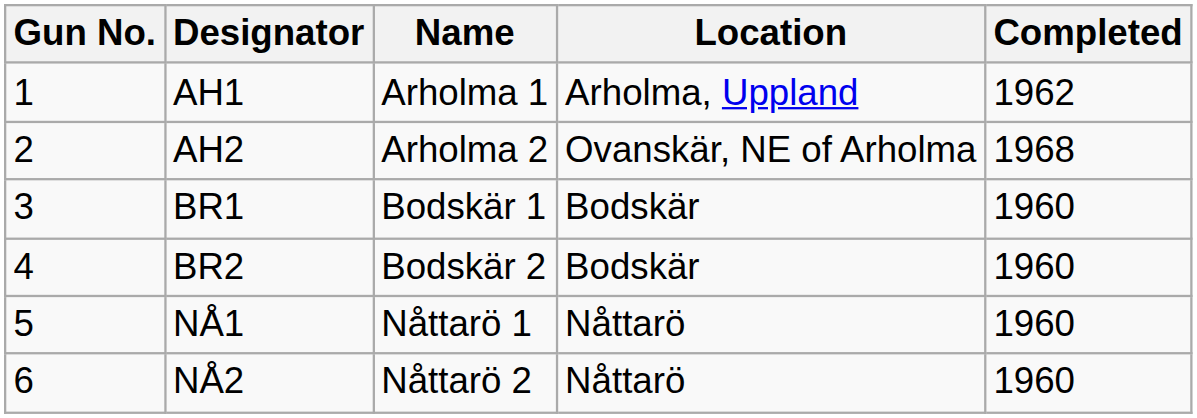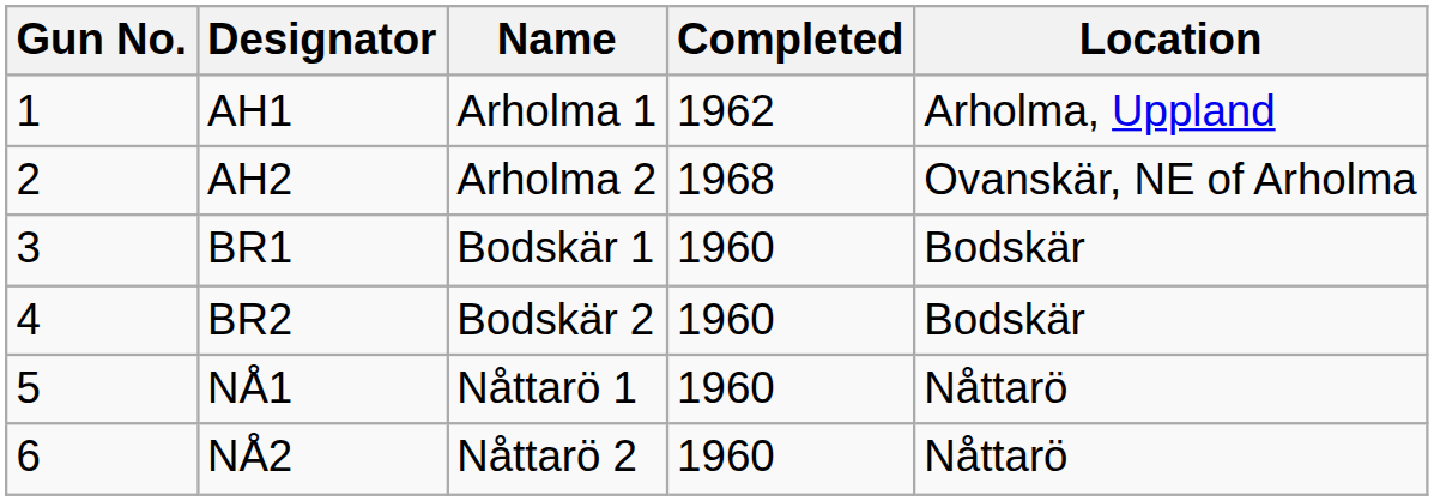 <table class="wikitable" border="1">
 <tr>
 <th>Gun No.</th>
 <th>Designator</th>
 <th>Name</th>
+<th>Completed</th>
 <th>Location</th>
-<th>Completed</th>
 </tr>
 <tr>
 <td>1</td>
 <td>AH1</td>
 <td>Arholma 1</td>
+<td>1962</td>
 <td>Arholma, <a href='#'>Uppland</a></td>
-<td>1962</td>
 </tr>
 <tr>
 <td>2</td>
 <td>AH2</td>
 <td>Arholma 2</td>
+<td>1968</td>
 <td>Ovanskär, NE of Arholma</td>
-<td>1968</td>
 </tr>
 <tr>
 <td>3</td>
 <td>BR1</td>
 <td>Bodskär 1</td>
+<td>1960</td>
 <td>Bodskär</td>
-<td>1960</td>
 </tr>
 <tr>
 <td>4</td>
 <td>BR2</td>
 <td>Bodskär 2</td>
+<td>1960</td>
 <td>Bodskär</td>
-<td>1960</td>
 </tr>
 <tr>
 <td>5</td>
 <td>NÅ1</td>
 <td>Nåttarö 1</td>
+<td>1960</td>
 <td>Nåttarö</td>
-<td>1960</td>
 </tr>
 <tr>
 <td>6</td>
 <td>NÅ2</td>
 <td>Nåttarö 2</td>
+<td>1960</td>
 <td>Nåttarö</td>
-<td>1960</td>
 </tr>
 </table>
